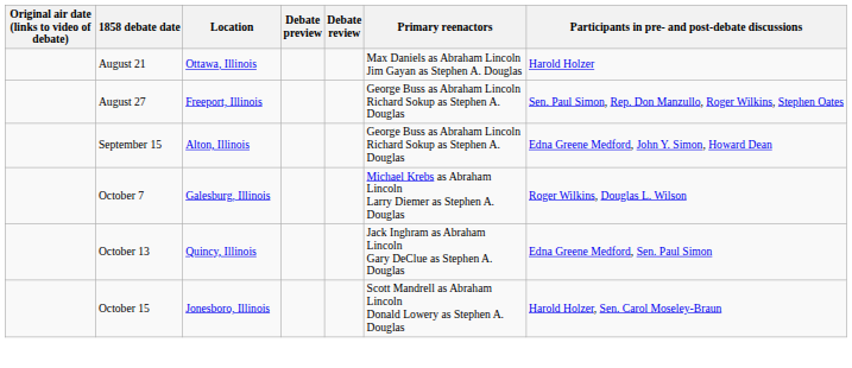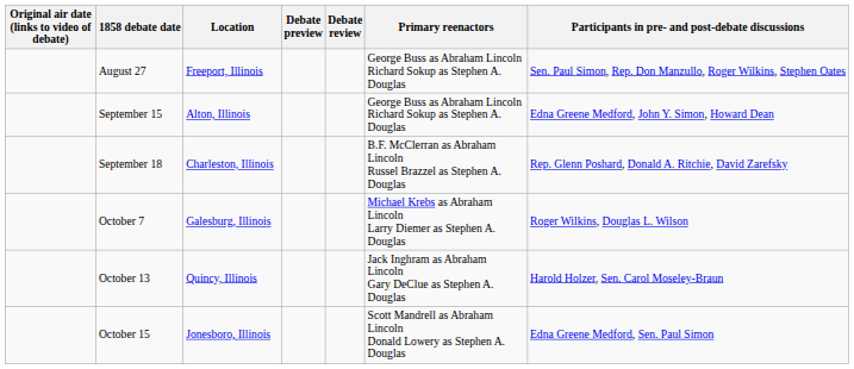 <table class="wikitable sortable">
 <tr>
 <th width="120">Original air date<br>(links to video of debate)</th>
 <th>1858 debate date</th>
 <th width="130">Location</th>
 <th>Debate<br>preview</th>
 <th>Debate<br>review</th>
 <th width="220">Primary reenactors</th>
 <th>Participants in pre- and post-debate discussions</th>
-</tr>
-<tr>
-<td></td>
-<td>August 21</td>
-<td><a href='#'>Ottawa, Illinois</a></td>
-<td></td>
-<td></td>
-<td>Max Daniels as Abraham Lincoln<br>Jim Gayan as Stephen A. Douglas</td>
-<td><a href='#'>Harold Holzer</a></td>
 </tr>
 <tr>
 <td></td>
 <td>August 27</td>
 <td><a href='#'>Freeport, Illinois</a></td>
 <td></td>
 <td></td>
 <td>George Buss as Abraham Lincoln<br>Richard Sokup as Stephen A. Douglas</td>
 <td><a href='#'>Sen. Paul Simon</a>, <a href='#'>Rep. Don Manzullo</a>, <a href='#'>Roger Wilkins</a>, <a href='#'>Stephen Oates</a></td>
 </tr>
 <tr>
 <td></td>
 <td>September 15</td>
 <td><a href='#'>Alton, Illinois</a></td>
 <td></td>
 <td></td>
 <td>George Buss as Abraham Lincoln<br>Richard Sokup as Stephen A. Douglas</td>
 <td><a href='#'>Edna Greene Medford</a>, <a href='#'>John Y. Simon</a>, <a href='#'>Howard Dean</a></td>
 </tr>
 <tr>
 <td></td>
+<td>September 18</td>
+<td><a href='#'>Charleston, Illinois</a></td>
+<td></td>
+<td></td>
+<td>B.F. McClerran as Abraham Lincoln<br>Russel Brazzel as Stephen A. Douglas</td>
+<td><a href='#'>Rep. Glenn Poshard</a>, <a href='#'>Donald A. Ritchie</a>, <a href='#'>David Zarefsky</a></td>
+</tr>
+<tr>
+<td></td>
 <td>October 7</td>
 <td><a href='#'>Galesburg, Illinois</a></td>
 <td></td>
 <td></td>
 <td><a href='#'>Michael Krebs</a> as Abraham Lincoln<br>Larry Diemer as Stephen A. Douglas</td>
 <td><a href='#'>Roger Wilkins</a>, <a href='#'>Douglas L. Wilson</a></td>
 </tr>
 <tr>
 <td></td>
 <td>October 13</td>
 <td><a href='#'>Quincy, Illinois</a></td>
 <td></td>
 <td></td>
 <td>Jack Inghram as Abraham Lincoln<br>Gary DeClue as Stephen A. Douglas</td>
-<td><a href='#'>Edna Greene Medford</a>, <a href='#'>Sen. Paul Simon</a></td>
+<td><a href='#'>Harold Holzer</a>, <a href='#'>Sen. Carol Moseley-Braun</a></td>
 </tr>
 <tr>
 <td></td>
 <td>October 15</td>
 <td><a href='#'>Jonesboro, Illinois</a></td>
 <td></td>
 <td></td>
 <td>Scott Mandrell as Abraham Lincoln<br>Donald Lowery as Stephen A. Douglas</td>
-<td><a href='#'>Harold Holzer</a>, <a href='#'>Sen. Carol Moseley-Braun</a></td>
+<td><a href='#'>Edna Greene Medford</a>, <a href='#'>Sen. Paul Simon</a></td>
 </tr>
 </table>
